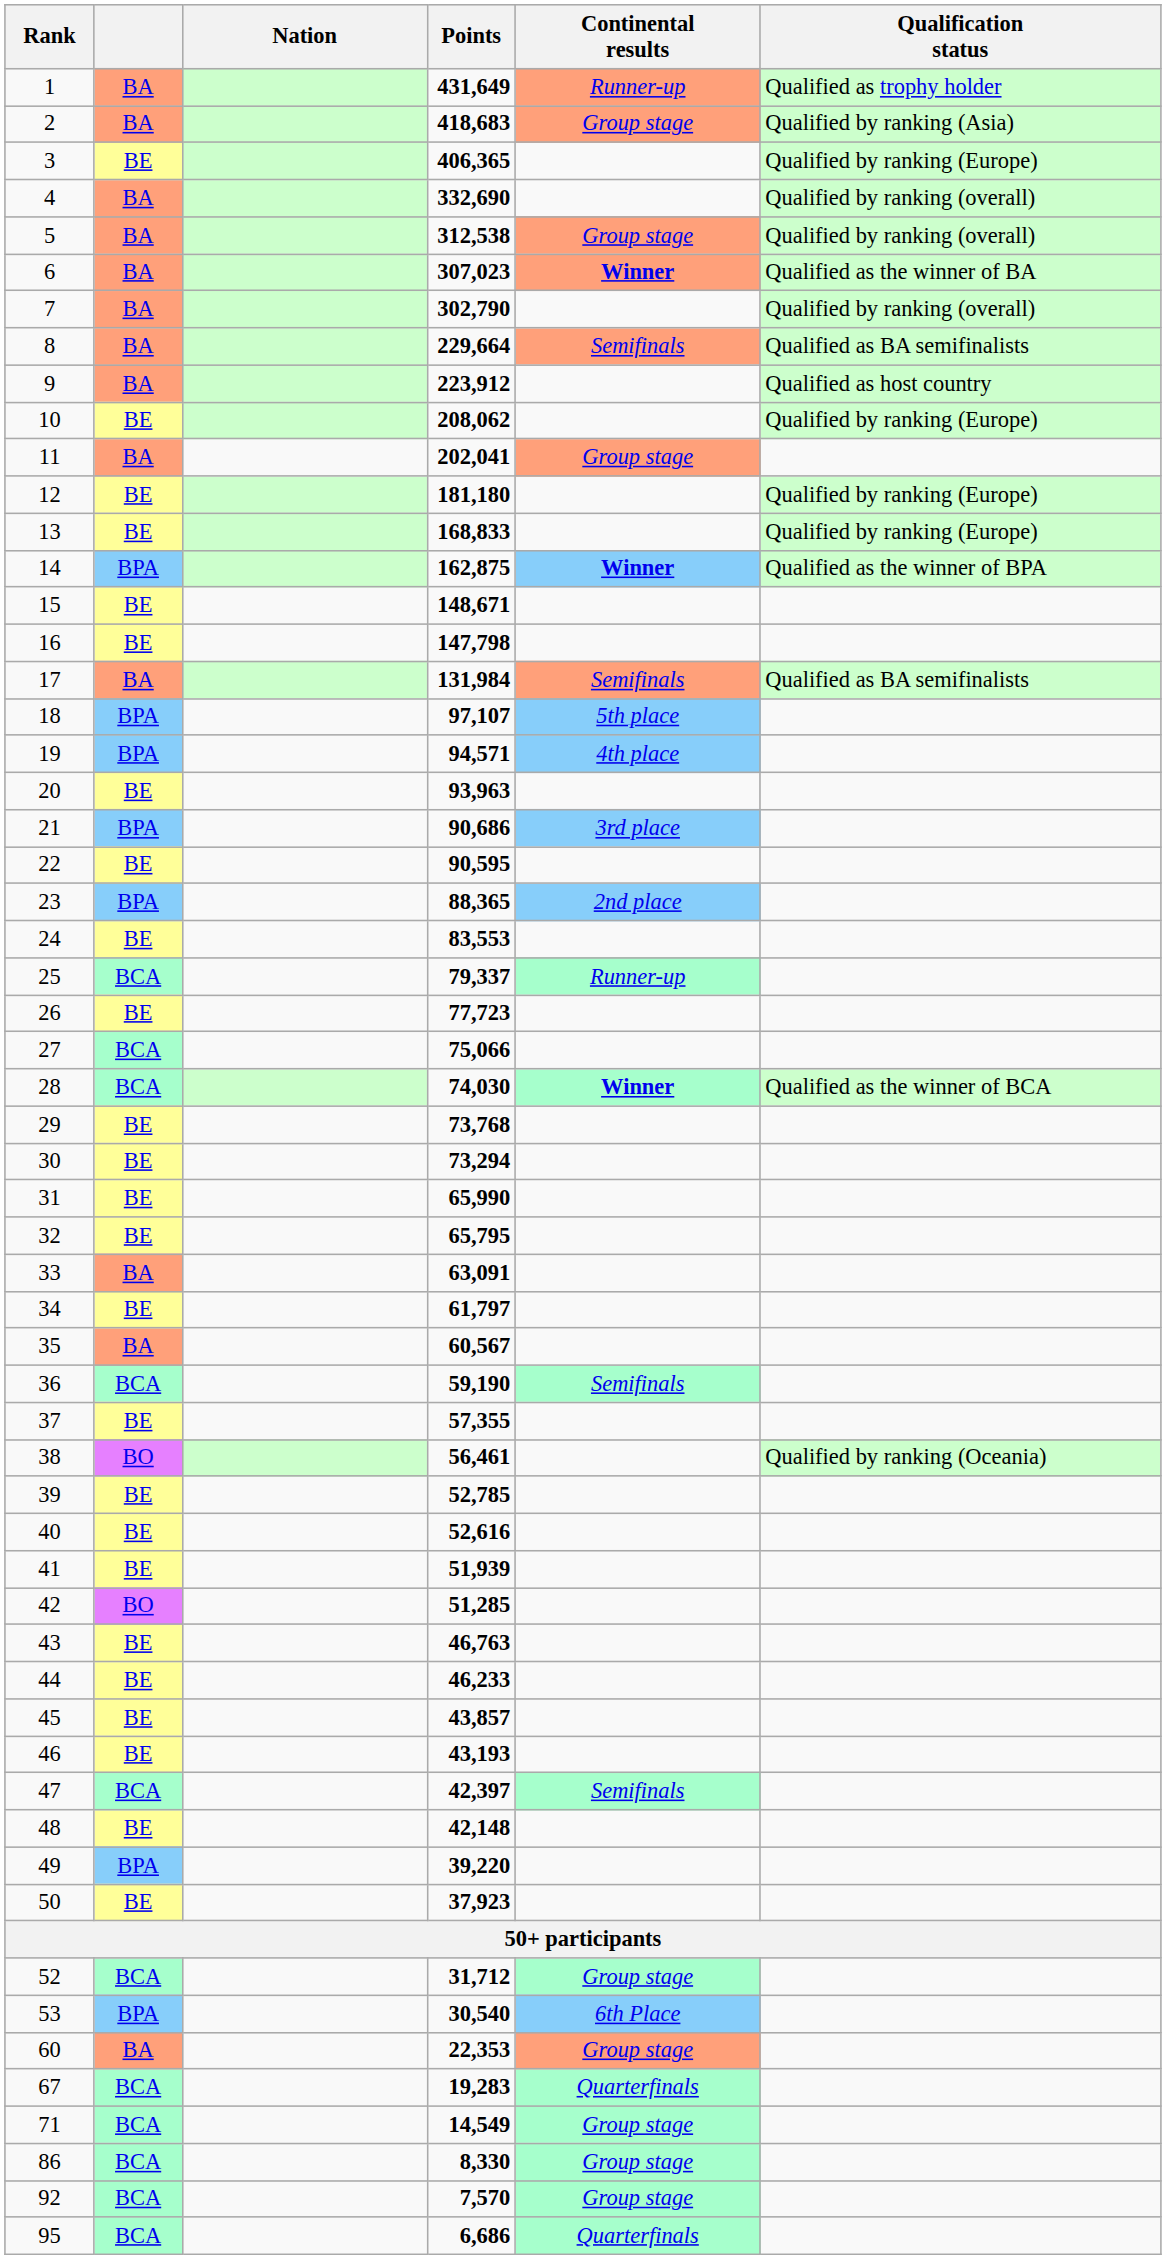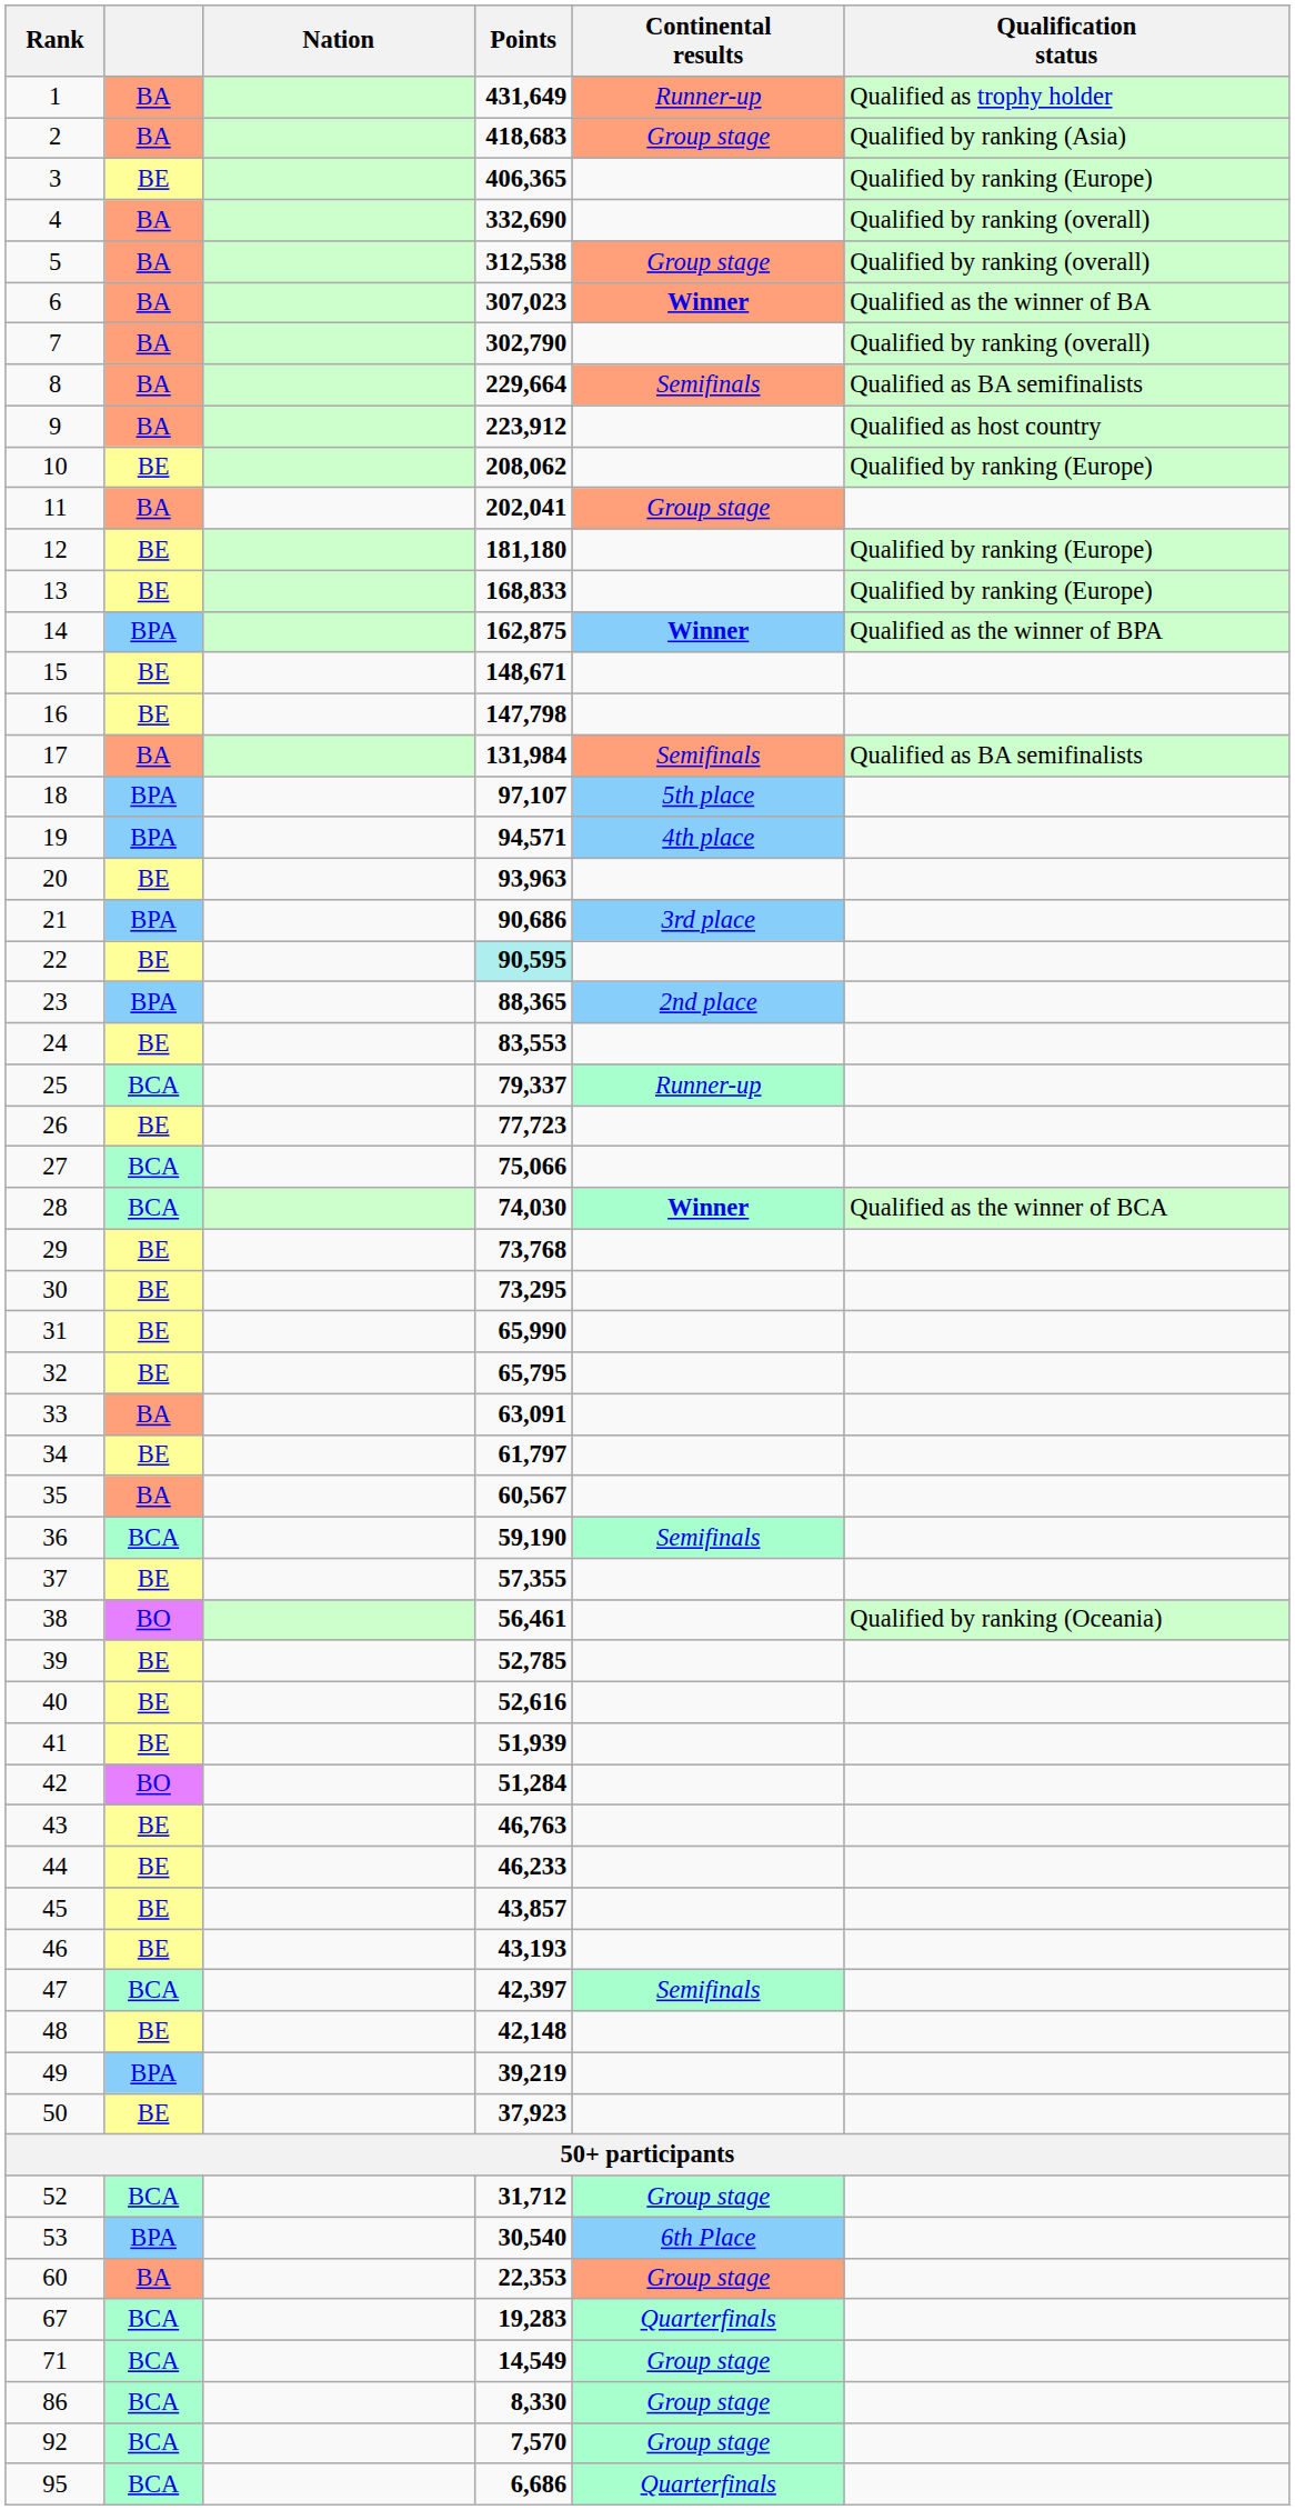 <table class="sortable wikitable" style="font-size:90%; text-align:center; margin:0.5em auto;">
 <tr>
 <th width="50">Rank</th>
 <th width="50"></th>
 <th width="150">Nation</th>
 <th width="50">Points</th>
 <th width="150">Continental<br>results</th>
 <th width="250">Qualification<br>status</th>
 </tr>
 <tr>
 <td>1</td>
 <td bgcolor="#FFA07A"><a href='#'>BA</a></td>
 <td align="left" bgcolor="#ccffcc"></td>
 <td align="right"><strong>431,649</strong></td>
 <td bgcolor="#FFA07A"><em><a href='#'>Runner-up</a></em></td>
 <td align="left" bgcolor="#ccffcc">Qualified as <a href='#'>trophy holder</a></td>
 </tr>
 <tr>
 <td>2</td>
 <td bgcolor="#FFA07A"><a href='#'>BA</a></td>
 <td align="left" bgcolor="#ccffcc"></td>
 <td align="right"><strong>418,683</strong></td>
 <td bgcolor="#FFA07A"><em><a href='#'>Group stage</a></em></td>
 <td align="left" bgcolor="#ccffcc">Qualified by ranking (Asia)</td>
 </tr>
 <tr>
 <td>3</td>
 <td bgcolor="#FFFF99"><a href='#'>BE</a></td>
 <td align="left" bgcolor="#ccffcc"></td>
 <td align="right"><strong>406,365</strong></td>
 <td></td>
 <td align="left" bgcolor="#ccffcc">Qualified by ranking (Europe)</td>
 </tr>
 <tr>
 <td>4</td>
 <td bgcolor="#FFA07A"><a href='#'>BA</a></td>
 <td align="left" bgcolor="#ccffcc"></td>
 <td align="right"><strong>332,690</strong></td>
 <td></td>
 <td align="left" bgcolor="#ccffcc">Qualified by ranking (overall)</td>
 </tr>
 <tr>
 <td>5</td>
 <td bgcolor="#FFA07A"><a href='#'>BA</a></td>
 <td align="left" bgcolor="#ccffcc"></td>
 <td align="right"><strong>312,538</strong></td>
 <td bgcolor="#FFA07A"><em><a href='#'>Group stage</a></em></td>
 <td align="left" bgcolor="#ccffcc">Qualified by ranking (overall)</td>
 </tr>
 <tr>
 <td>6</td>
 <td bgcolor="#FFA07A"><a href='#'>BA</a></td>
 <td align="left" bgcolor="#ccffcc"></td>
 <td align="right"><strong>307,023</strong></td>
 <td bgcolor="#FFA07A"><strong><a href='#'>Winner</a></strong></td>
 <td align="left" bgcolor="#ccffcc">Qualified as the winner of BA</td>
 </tr>
 <tr>
 <td>7</td>
 <td bgcolor="#FFA07A"><a href='#'>BA</a></td>
 <td align="left" bgcolor="#ccffcc"></td>
 <td align="right"><strong>302,790</strong></td>
 <td></td>
 <td align="left" bgcolor="#ccffcc">Qualified by ranking (overall)</td>
 </tr>
 <tr>
 <td>8</td>
 <td bgcolor="#FFA07A"><a href='#'>BA</a></td>
 <td align="left" bgcolor="#ccffcc"></td>
 <td align="right"><strong>229,664</strong></td>
 <td bgcolor="#FFA07A"><em><a href='#'>Semifinals</a></em></td>
 <td align="left" bgcolor="#ccffcc">Qualified as BA semifinalists</td>
 </tr>
 <tr>
 <td>9</td>
 <td bgcolor="#FFA07A"><a href='#'>BA</a></td>
 <td align="left" bgcolor="#ccffcc"></td>
 <td align="right"><strong>223,912</strong></td>
 <td></td>
 <td align="left" bgcolor="#ccffcc">Qualified as host country</td>
 </tr>
 <tr>
 <td>10</td>
 <td bgcolor="#FFFF99"><a href='#'>BE</a></td>
 <td align="left" bgcolor="#ccffcc"></td>
 <td align="right"><strong>208,062</strong></td>
 <td></td>
 <td align="left" bgcolor="#ccffcc">Qualified by ranking (Europe)</td>
 </tr>
 <tr>
 <td>11</td>
 <td bgcolor="#FFA07A"><a href='#'>BA</a></td>
 <td align="left"></td>
 <td align="right"><strong>202,041</strong></td>
 <td bgcolor="#FFA07A"><em><a href='#'>Group stage</a></em></td>
 <td></td>
 </tr>
 <tr>
 <td>12</td>
 <td bgcolor="#FFFF99"><a href='#'>BE</a></td>
 <td align="left" bgcolor="#ccffcc"></td>
 <td align="right"><strong>181,180</strong></td>
 <td></td>
 <td align="left" bgcolor="#ccffcc">Qualified by ranking (Europe)</td>
 </tr>
 <tr>
 <td>13</td>
 <td bgcolor="#FFFF99"><a href='#'>BE</a></td>
 <td align="left" bgcolor="#ccffcc"></td>
 <td align="right"><strong>168,833</strong></td>
 <td></td>
 <td align="left" bgcolor="#ccffcc">Qualified by ranking (Europe)</td>
 </tr>
 <tr>
 <td>14</td>
 <td bgcolor="#87CEFA"><a href='#'>BPA</a></td>
 <td align="left" bgcolor="#ccffcc"></td>
 <td align="right"><strong>162,875</strong></td>
 <td bgcolor="#87CEFA"><strong><a href='#'>Winner</a></strong></td>
 <td align="left" bgcolor="#ccffcc">Qualified as the winner of BPA</td>
 </tr>
 <tr>
 <td>15</td>
 <td bgcolor="#FFFF99"><a href='#'>BE</a></td>
 <td align="left"></td>
 <td align="right"><strong>148,671</strong></td>
 <td></td>
 <td></td>
 </tr>
 <tr>
 <td>16</td>
 <td bgcolor="#FFFF99"><a href='#'>BE</a></td>
 <td align="left"></td>
 <td align="right"><strong>147,798</strong></td>
 <td></td>
 <td></td>
 </tr>
 <tr>
 <td>17</td>
 <td bgcolor="#FFA07A"><a href='#'>BA</a></td>
 <td align="left" bgcolor="#ccffcc"></td>
 <td align="right"><strong>131,984</strong></td>
 <td bgcolor="#FFA07A"><em><a href='#'>Semifinals</a></em></td>
 <td align="left" bgcolor="#ccffcc">Qualified as BA semifinalists</td>
 </tr>
 <tr>
 <td>18</td>
 <td bgcolor="#87CEFA"><a href='#'>BPA</a></td>
 <td align="left"></td>
 <td align="right"><strong>97,107</strong></td>
 <td bgcolor="#87CEFA"><em><a href='#'>5th place</a></em></td>
 <td></td>
 </tr>
 <tr>
 <td>19</td>
 <td bgcolor="#87CEFA"><a href='#'>BPA</a></td>
 <td align="left"></td>
 <td align="right"><strong>94,571</strong></td>
 <td bgcolor="#87CEFA"><em><a href='#'>4th place</a></em></td>
 <td></td>
 </tr>
 <tr>
 <td>20</td>
 <td bgcolor="#FFFF99"><a href='#'>BE</a></td>
 <td align="left"></td>
 <td align="right"><strong>93,963</strong></td>
 <td></td>
 <td></td>
 </tr>
 <tr>
 <td>21</td>
 <td bgcolor="#87CEFA"><a href='#'>BPA</a></td>
 <td align="left"></td>
 <td align="right"><strong>90,686</strong></td>
 <td bgcolor="#87CEFA"><em><a href='#'>3rd place</a></em></td>
 <td></td>
 </tr>
 <tr>
 <td>22</td>
 <td bgcolor="#FFFF99"><a href='#'>BE</a></td>
 <td align="left"></td>
-<td align="right"><strong>90,595</strong></td>
+<td align="right" style="background: paleturquoise;"><strong>90,595</strong></td>
 <td></td>
 <td></td>
 </tr>
 <tr>
 <td>23</td>
 <td bgcolor="#87CEFA"><a href='#'>BPA</a></td>
 <td align="left"></td>
 <td align="right"><strong>88,365</strong></td>
 <td bgcolor="#87CEFA"><em><a href='#'>2nd place</a></em></td>
 <td></td>
 </tr>
 <tr>
 <td>24</td>
 <td bgcolor="#FFFF99"><a href='#'>BE</a></td>
 <td align="left"></td>
 <td align="right"><strong>83,553</strong></td>
 <td></td>
 <td></td>
 </tr>
 <tr>
 <td>25</td>
 <td bgcolor="#A6FFCC"><a href='#'>BCA</a></td>
 <td align="left"></td>
 <td align="right"><strong>79,337</strong></td>
 <td bgcolor="#A6FFCC"><em><a href='#'>Runner-up</a></em></td>
 <td></td>
 </tr>
 <tr>
 <td>26</td>
 <td bgcolor="#FFFF99"><a href='#'>BE</a></td>
 <td align="left"></td>
 <td align="right"><strong>77,723</strong></td>
 <td></td>
 <td></td>
 </tr>
 <tr>
 <td>27</td>
 <td bgcolor="#A6FFCC"><a href='#'>BCA</a></td>
 <td align="left"></td>
 <td align="right"><strong>75,066</strong></td>
 <td></td>
 <td></td>
 </tr>
 <tr>
 <td>28</td>
 <td bgcolor="#A6FFCC"><a href='#'>BCA</a></td>
 <td align="left" bgcolor="#ccffcc"></td>
 <td align="right"><strong>74,030</strong></td>
 <td bgcolor="#A6FFCC"><strong><a href='#'>Winner</a></strong></td>
 <td align="left" bgcolor="#ccffcc">Qualified as the winner of BCA</td>
 </tr>
 <tr>
 <td>29</td>
 <td bgcolor="#FFFF99"><a href='#'>BE</a></td>
 <td align="left"></td>
 <td align="right"><strong>73,768</strong></td>
 <td></td>
 <td></td>
 </tr>
 <tr>
 <td>30</td>
 <td bgcolor="#FFFF99"><a href='#'>BE</a></td>
 <td align="left"></td>
-<td align="right"><strong>73,294</strong></td>
+<td align="right"><strong>73,295</strong></td>
 <td></td>
 <td></td>
 </tr>
 <tr>
 <td>31</td>
 <td bgcolor="#FFFF99"><a href='#'>BE</a></td>
 <td align="left"></td>
 <td align="right"><strong>65,990</strong></td>
 <td></td>
 <td></td>
 </tr>
 <tr>
 <td>32</td>
 <td bgcolor="#FFFF99"><a href='#'>BE</a></td>
 <td align="left"></td>
 <td align="right"><strong>65,795</strong></td>
 <td></td>
 <td></td>
 </tr>
 <tr>
 <td>33</td>
 <td bgcolor="#FFA07A"><a href='#'>BA</a></td>
 <td align="left"></td>
 <td align="right"><strong>63,091</strong></td>
 <td></td>
 <td></td>
 </tr>
 <tr>
 <td>34</td>
 <td bgcolor="#FFFF99"><a href='#'>BE</a></td>
 <td align="left"></td>
 <td align="right"><strong>61,797</strong></td>
 <td></td>
 <td></td>
 </tr>
 <tr>
 <td>35</td>
 <td bgcolor="#FFA07A"><a href='#'>BA</a></td>
 <td align="left"></td>
 <td align="right"><strong>60,567</strong></td>
 <td></td>
 <td></td>
 </tr>
 <tr>
 <td>36</td>
 <td bgcolor="#A6FFCC"><a href='#'>BCA</a></td>
 <td align="left"></td>
 <td align="right"><strong>59,190</strong></td>
 <td bgcolor="#A6FFCC"><em><a href='#'>Semifinals</a></em></td>
 <td></td>
 </tr>
 <tr>
 <td>37</td>
 <td bgcolor="#FFFF99"><a href='#'>BE</a></td>
 <td align="left"></td>
 <td align="right"><strong>57,355</strong></td>
 <td></td>
 <td></td>
 </tr>
 <tr>
 <td>38</td>
 <td bgcolor="#E680FF"><a href='#'>BO</a></td>
 <td align="left" bgcolor="#ccffcc"></td>
 <td align="right"><strong>56,461</strong></td>
 <td></td>
 <td align="left" bgcolor="#ccffcc">Qualified by ranking (Oceania)</td>
 </tr>
 <tr>
 <td>39</td>
 <td bgcolor="#FFFF99"><a href='#'>BE</a></td>
 <td align="left"></td>
 <td align="right"><strong>52,785</strong></td>
 <td></td>
 <td></td>
 </tr>
 <tr>
 <td>40</td>
 <td bgcolor="#FFFF99"><a href='#'>BE</a></td>
 <td align="left"></td>
 <td align="right"><strong>52,616</strong></td>
 <td></td>
 <td></td>
 </tr>
 <tr>
 <td>41</td>
 <td bgcolor="#FFFF99"><a href='#'>BE</a></td>
 <td align="left"></td>
 <td align="right"><strong>51,939</strong></td>
 <td></td>
 <td></td>
 </tr>
 <tr>
 <td>42</td>
 <td bgcolor="#E680FF"><a href='#'>BO</a></td>
 <td align="left"></td>
-<td align="right"><strong>51,285</strong></td>
+<td align="right"><strong>51,284</strong></td>
 <td></td>
 <td></td>
 </tr>
 <tr>
 <td>43</td>
 <td bgcolor="#FFFF99"><a href='#'>BE</a></td>
 <td align="left"></td>
 <td align="right"><strong>46,763</strong></td>
 <td></td>
 <td></td>
 </tr>
 <tr>
 <td>44</td>
 <td bgcolor="#FFFF99"><a href='#'>BE</a></td>
 <td align="left"></td>
 <td align="right"><strong>46,233</strong></td>
 <td></td>
 <td></td>
 </tr>
 <tr>
 <td>45</td>
 <td bgcolor="#FFFF99"><a href='#'>BE</a></td>
 <td align="left"></td>
 <td align="right"><strong>43,857</strong></td>
 <td></td>
 <td></td>
 </tr>
 <tr>
 <td>46</td>
 <td bgcolor="#FFFF99"><a href='#'>BE</a></td>
 <td align="left"></td>
 <td align="right"><strong>43,193</strong></td>
 <td></td>
 <td></td>
 </tr>
 <tr>
 <td>47</td>
 <td bgcolor="#A6FFCC"><a href='#'>BCA</a></td>
 <td align="left"></td>
 <td align="right"><strong>42,397</strong></td>
 <td bgcolor="#A6FFCC"><em><a href='#'>Semifinals</a></em></td>
 <td></td>
 </tr>
 <tr>
 <td>48</td>
 <td bgcolor="#FFFF99"><a href='#'>BE</a></td>
 <td align="left"></td>
 <td align="right"><strong>42,148</strong></td>
 <td></td>
 <td></td>
 </tr>
 <tr>
 <td>49</td>
 <td bgcolor="#87CEFA"><a href='#'>BPA</a></td>
 <td align="left"></td>
-<td align="right"><strong>39,220</strong></td>
+<td align="right"><strong>39,219</strong></td>
 <td></td>
 <td></td>
 </tr>
 <tr>
 <td>50</td>
 <td bgcolor="#FFFF99"><a href='#'>BE</a></td>
 <td align="left"></td>
 <td align="right"><strong>37,923</strong></td>
 <td></td>
 <td></td>
 </tr>
 <tr>
 <th colspan="6">50+ participants</th>
 </tr>
 <tr>
 <td>52</td>
 <td bgcolor="#A6FFCC"><a href='#'>BCA</a></td>
 <td align="left"></td>
 <td align="right"><strong>31,712</strong></td>
 <td bgcolor="#A6FFCC"><em><a href='#'>Group stage</a></em></td>
 <td></td>
 </tr>
 <tr>
 <td>53</td>
 <td bgcolor="#87CEFA"><a href='#'>BPA</a></td>
 <td align="left"></td>
 <td align="right"><strong>30,540</strong></td>
 <td bgcolor="#87CEFA"><em><a href='#'>6th Place</a></em></td>
 <td></td>
 </tr>
 <tr>
 <td>60</td>
 <td bgcolor="#FFA07A"><a href='#'>BA</a></td>
 <td align="left"></td>
 <td align="right"><strong>22,353</strong></td>
 <td bgcolor="#FFA07A"><em><a href='#'>Group stage</a></em></td>
 <td></td>
 </tr>
 <tr>
 <td>67</td>
 <td bgcolor="#A6FFCC"><a href='#'>BCA</a></td>
 <td align="left"></td>
 <td align="right"><strong>19,283</strong></td>
 <td bgcolor="#A6FFCC"><em><a href='#'>Quarterfinals</a></em></td>
 <td></td>
 </tr>
 <tr>
 <td>71</td>
 <td bgcolor="#A6FFCC"><a href='#'>BCA</a></td>
 <td align="left"></td>
 <td align="right"><strong>14,549</strong></td>
 <td bgcolor="#A6FFCC"><em><a href='#'>Group stage</a></em></td>
 <td></td>
 </tr>
 <tr>
 <td>86</td>
 <td bgcolor="#A6FFCC"><a href='#'>BCA</a></td>
 <td align="left"></td>
 <td align="right"><strong>8,330</strong></td>
 <td bgcolor="#A6FFCC"><em><a href='#'>Group stage</a></em></td>
 <td></td>
 </tr>
 <tr>
 <td>92</td>
 <td bgcolor="#A6FFCC"><a href='#'>BCA</a></td>
 <td align="left"></td>
 <td align="right"><strong>7,570</strong></td>
 <td bgcolor="#A6FFCC"><em><a href='#'>Group stage</a></em></td>
 <td></td>
 </tr>
 <tr>
 <td>95</td>
 <td bgcolor="#A6FFCC"><a href='#'>BCA</a></td>
 <td align="left"></td>
 <td align="right"><strong>6,686</strong></td>
 <td bgcolor="#A6FFCC"><em><a href='#'>Quarterfinals</a></em></td>
 <td></td>
 </tr>
 </table>
